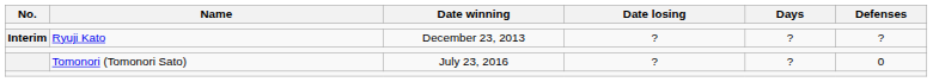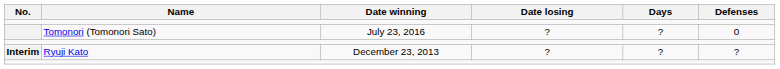 <table class="wikitable" style="width:100%;">
 <tr>
 <th style="width:1%;">No.</th>
 <th style="width:37%;">Name</th>
 <th style="width:20%;">Date winning</th>
 <th style="width:20%;">Date losing</th>
 <th data-sort-type="number" style="width:10%;">Days</th>
 <th data-sort-type="number" style="width:10%;">Defenses</th>
+</tr>
+<tr>
+<td colspan="6"></td>
+</tr>
+<tr align=center>
+<th></th>
+<td align=left> <a href='#'>Tomonori</a> (Tomonori Sato)</td>
+<td>July 23, 2016</td>
+<td>?</td>
+<td>?</td>
+<td>0</td>
 </tr>
 <tr>
 <td colspan="6"></td>
 </tr>
 <tr align=center>
 <th>Interim</th>
 <td align=left> <a href='#'>Ryuji Kato</a></td>
 <td>December 23, 2013</td>
 <td>?</td>
 <td>?</td>
 <td>?</td>
 </tr>
 <tr>
 <td colspan="6"></td>
 </tr>
-<tr align=center>
-<th></th>
-<td align=left> <a href='#'>Tomonori</a> (Tomonori Sato)</td>
-<td>July 23, 2016</td>
-<td>?</td>
-<td>?</td>
-<td>0</td>
-</tr>
-<tr>
-<td colspan="6"></td>
-</tr>
 </table>
